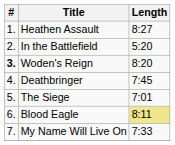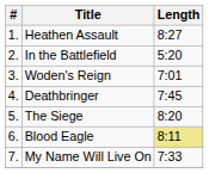 <table class="wikitable">
 <tr>
 <th>#</th>
 <th>Title</th>
 <th>Length</th>
 </tr>
 <tr>
 <td>1.</td>
 <td>Heathen Assault</td>
 <td>8:27</td>
 </tr>
 <tr>
 <td>2.</td>
 <td>In the Battlefield</td>
 <td>5:20</td>
 </tr>
 <tr>
-<td><strong>3.</strong></td>
+<td>3.</td>
 <td>Woden's Reign</td>
-<td>8:20</td>
+<td>7:01</td>
 </tr>
 <tr>
 <td>4.</td>
 <td>Deathbringer</td>
 <td>7:45</td>
 </tr>
 <tr>
 <td>5.</td>
 <td>The Siege</td>
-<td>7:01</td>
+<td>8:20</td>
 </tr>
 <tr>
 <td>6.</td>
 <td>Blood Eagle</td>
 <td style="background: khaki;">8:11</td>
 </tr>
 <tr>
 <td>7.</td>
 <td>My Name Will Live On</td>
 <td>7:33</td>
 </tr>
 <tr>
 </tr>
 </table>
